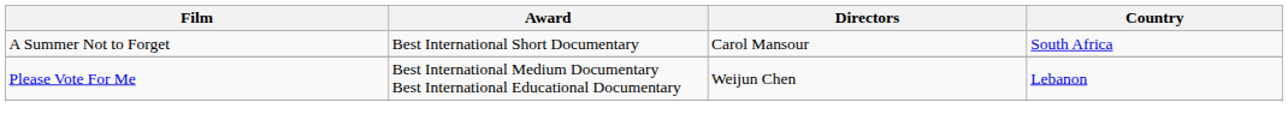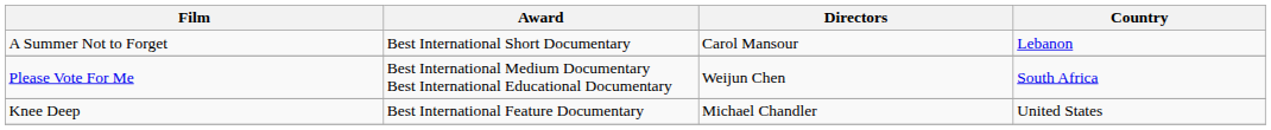 <table class="wikitable" style="width:100%;">
 <tr>
 <th width="30%">Film</th>
 <th width="25%">Award</th>
 <th width="25%">Directors</th>
 <th width="20%">Country</th>
 </tr>
 <tr>
 <td>A Summer Not to Forget</td>
 <td>Best International Short Documentary</td>
 <td>Carol Mansour</td>
-<td> <a href='#'>South Africa</a></td>
+<td> <a href='#'>Lebanon</a></td>
 </tr>
 <tr>
 </tr>
 <tr>
 <td><a href='#'>Please Vote For Me</a></td>
 <td>Best International Medium Documentary<br>Best International Educational Documentary</td>
 <td>Weijun Chen</td>
-<td> <a href='#'>Lebanon</a></td>
+<td> <a href='#'>South Africa</a></td>
 </tr>
 <tr>
 </tr>
 <tr>
+<td>Knee Deep</td>
+<td>Best International Feature Documentary</td>
+<td>Michael Chandler</td>
+<td> United States</td>
+</tr>
+<tr>
 </tr>
 </table>
